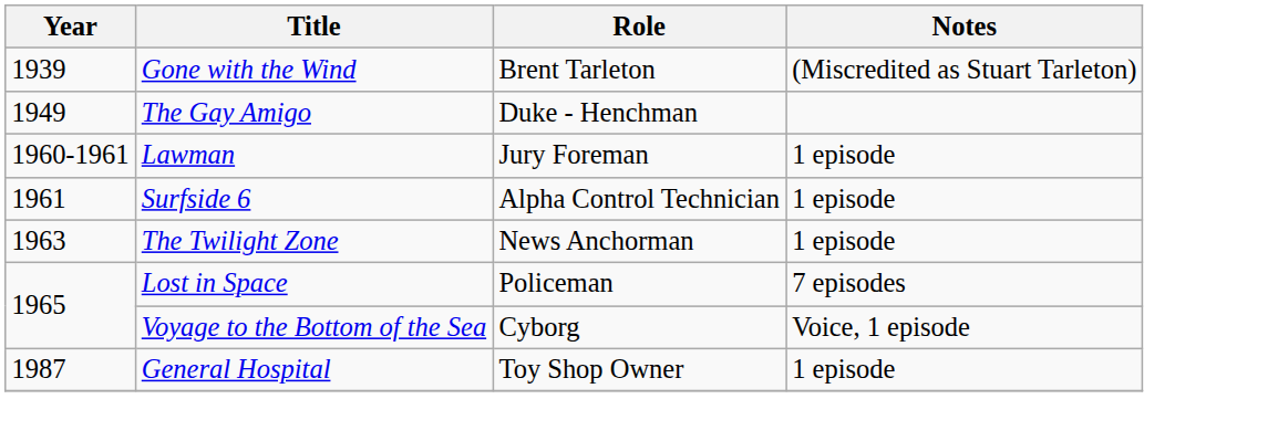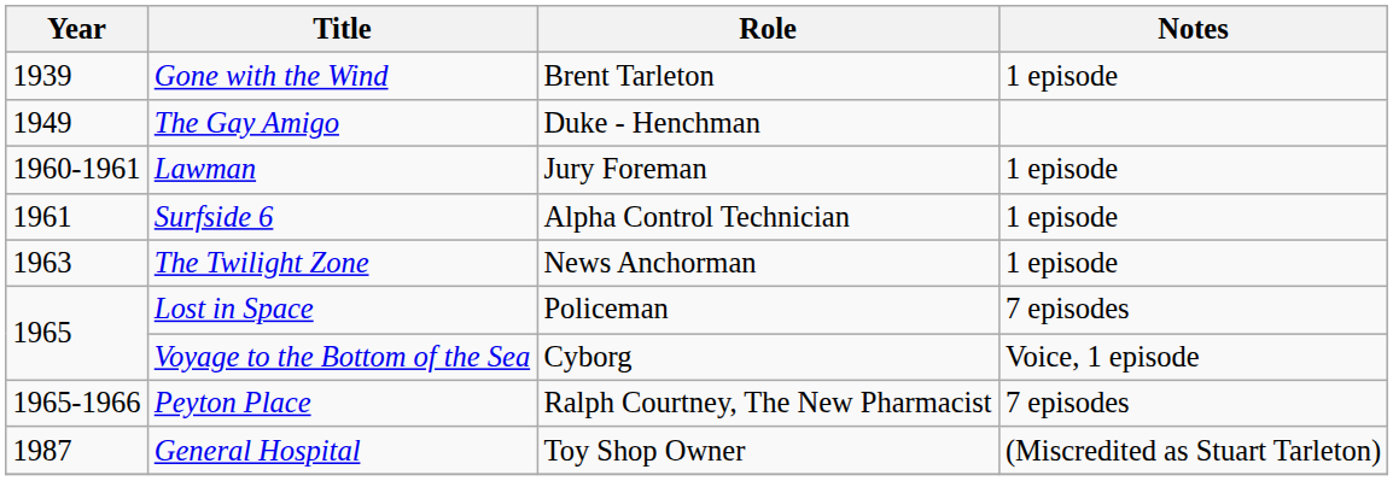 <table class="wikitable">
 <tr>
 <th>Year</th>
 <th>Title</th>
 <th>Role</th>
 <th>Notes</th>
 </tr>
 <tr>
 <td>1939</td>
 <td><em><a href='#'>Gone with the Wind</a></em></td>
 <td>Brent Tarleton</td>
-<td>(Miscredited as Stuart Tarleton)</td>
+<td>1 episode</td>
 </tr>
 <tr>
 <td>1949</td>
 <td><em><a href='#'>The Gay Amigo</a></em></td>
 <td>Duke - Henchman</td>
 <td></td>
 </tr>
 <tr>
 <td>1960-1961</td>
 <td><em><a href='#'>Lawman</a></em></td>
 <td>Jury Foreman</td>
 <td>1 episode</td>
 </tr>
 <tr>
 <td>1961</td>
 <td><em><a href='#'>Surfside 6</a></em></td>
 <td>Alpha Control Technician</td>
 <td>1 episode</td>
 </tr>
 <tr>
 <td>1963</td>
 <td><em><a href='#'>The Twilight Zone</a></em></td>
 <td>News Anchorman</td>
 <td>1 episode</td>
 </tr>
 <tr>
 <td rowspan=2>1965</td>
 <td><em><a href='#'>Lost in Space</a></em></td>
 <td>Policeman</td>
 <td>7 episodes</td>
 </tr>
 <tr>
 <td><em><a href='#'>Voyage to the Bottom of the Sea</a></em></td>
 <td>Cyborg</td>
 <td>Voice, 1 episode</td>
 </tr>
 <tr>
+<td>1965-1966</td>
+<td><em><a href='#'>Peyton Place</a></em></td>
+<td>Ralph Courtney, The New Pharmacist</td>
+<td>7 episodes</td>
+</tr>
+<tr>
 <td>1987</td>
 <td><em><a href='#'>General Hospital</a></em></td>
 <td>Toy Shop Owner</td>
-<td>1 episode</td>
+<td>(Miscredited as Stuart Tarleton)</td>
 </tr>
 <tr>
 </tr>
 </table>
